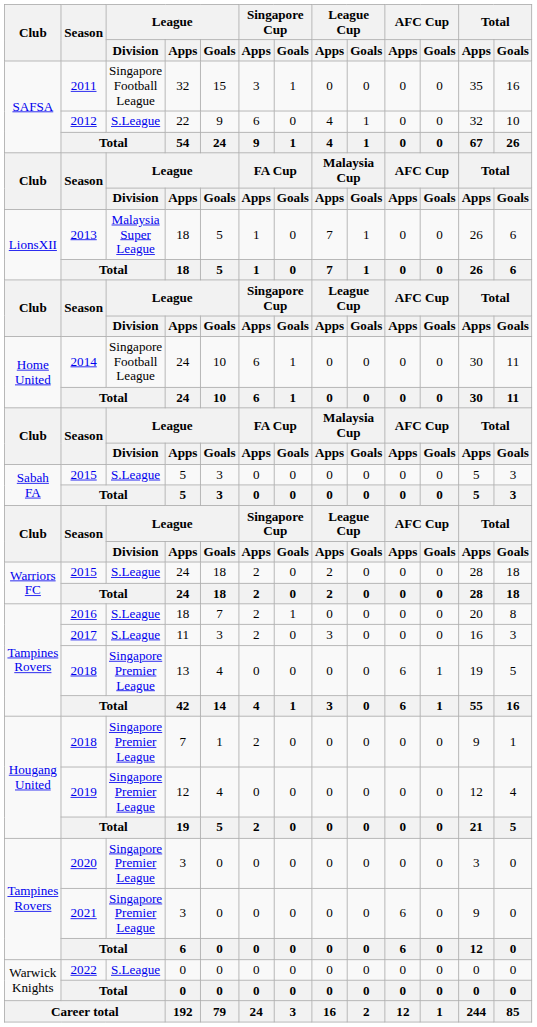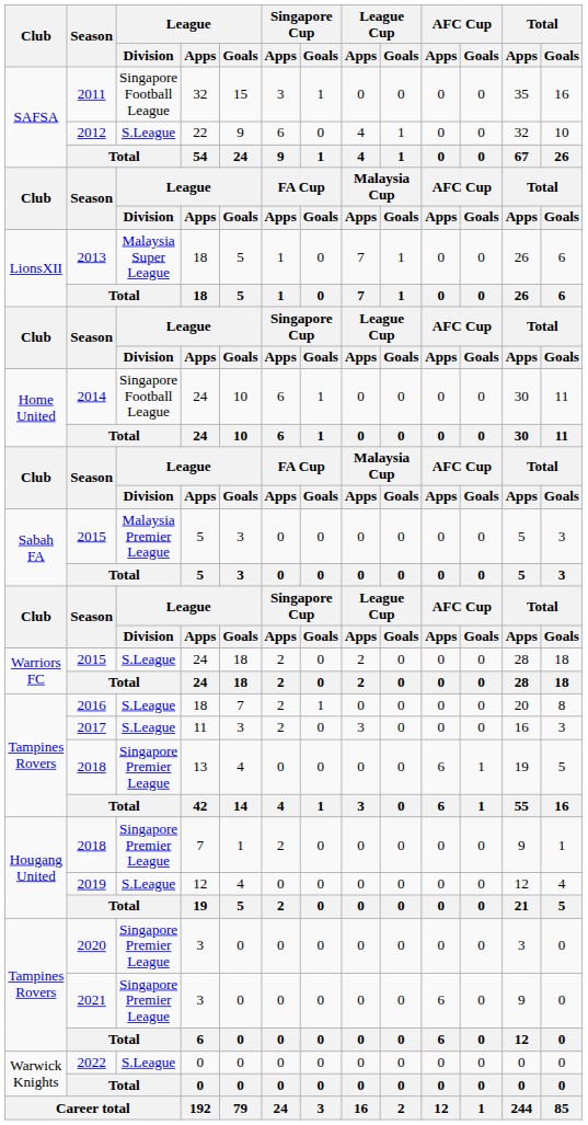 <table class="wikitable" style="text-align: center">
 <tr>
 <th rowspan="2">Club</th>
 <th rowspan="2">Season</th>
 <th colspan="3">League</th>
 <th colspan="2">Singapore Cup</th>
 <th colspan="2">League Cup</th>
 <th colspan="2">AFC Cup</th>
 <th colspan="2">Total</th>
 </tr>
 <tr>
 <th>Division</th>
 <th>Apps</th>
 <th>Goals</th>
 <th>Apps</th>
 <th>Goals</th>
 <th>Apps</th>
 <th>Goals</th>
 <th>Apps</th>
 <th>Goals</th>
 <th>Apps</th>
 <th>Goals</th>
 </tr>
 <tr>
 <td rowspan="3"><a href='#'>SAFSA</a></td>
 <td><a href='#'>2011</a></td>
 <td>Singapore Football League</td>
 <td>32</td>
 <td>15</td>
 <td>3</td>
 <td>1</td>
 <td>0</td>
 <td>0</td>
 <td>0</td>
 <td>0</td>
 <td>35</td>
 <td>16</td>
 </tr>
 <tr>
 <td><a href='#'>2012</a></td>
 <td><a href='#'>S.League</a></td>
 <td>22</td>
 <td>9</td>
 <td>6</td>
 <td>0</td>
 <td>4</td>
 <td>1</td>
 <td>0</td>
 <td>0</td>
 <td>32</td>
 <td>10</td>
 </tr>
 <tr>
 <th colspan=2>Total</th>
 <th>54</th>
 <th>24</th>
 <th>9</th>
 <th>1</th>
 <th>4</th>
 <th>1</th>
 <th>0</th>
 <th>0</th>
 <th>67</th>
 <th>26</th>
 </tr>
 <tr>
 <th rowspan="2">Club</th>
 <th rowspan="2">Season</th>
 <th colspan="3">League</th>
 <th colspan="2">FA Cup</th>
 <th colspan="2">Malaysia Cup</th>
 <th colspan="2">AFC Cup</th>
 <th colspan="2">Total</th>
 </tr>
 <tr>
 <th>Division</th>
 <th>Apps</th>
 <th>Goals</th>
 <th>Apps</th>
 <th>Goals</th>
 <th>Apps</th>
 <th>Goals</th>
 <th>Apps</th>
 <th>Goals</th>
 <th>Apps</th>
 <th>Goals</th>
 </tr>
 <tr>
 <td rowspan="2"><a href='#'>LionsXII</a></td>
 <td><a href='#'>2013</a></td>
 <td><a href='#'>Malaysia Super League</a></td>
 <td>18</td>
 <td>5</td>
 <td>1</td>
 <td>0</td>
 <td>7</td>
 <td>1</td>
 <td>0</td>
 <td>0</td>
 <td>26</td>
 <td>6</td>
 </tr>
 <tr>
 <th colspan=2>Total</th>
 <th>18</th>
 <th>5</th>
 <th>1</th>
 <th>0</th>
 <th>7</th>
 <th>1</th>
 <th>0</th>
 <th>0</th>
 <th>26</th>
 <th>6</th>
 </tr>
 <tr>
 <th rowspan="2">Club</th>
 <th rowspan="2">Season</th>
 <th colspan="3">League</th>
 <th colspan="2">Singapore Cup</th>
 <th colspan="2">League Cup</th>
 <th colspan="2">AFC Cup</th>
 <th colspan="2">Total</th>
 </tr>
 <tr>
 <th>Division</th>
 <th>Apps</th>
 <th>Goals</th>
 <th>Apps</th>
 <th>Goals</th>
 <th>Apps</th>
 <th>Goals</th>
 <th>Apps</th>
 <th>Goals</th>
 <th>Apps</th>
 <th>Goals</th>
 </tr>
 <tr>
 <td rowspan="2"><a href='#'>Home United</a></td>
 <td><a href='#'>2014</a></td>
 <td>Singapore Football League</td>
 <td>24</td>
 <td>10</td>
 <td>6</td>
 <td>1</td>
 <td>0</td>
 <td>0</td>
 <td>0</td>
 <td>0</td>
 <td>30</td>
 <td>11</td>
 </tr>
 <tr>
 <th colspan=2>Total</th>
 <th>24</th>
 <th>10</th>
 <th>6</th>
 <th>1</th>
 <th>0</th>
 <th>0</th>
 <th>0</th>
 <th>0</th>
 <th>30</th>
 <th>11</th>
 </tr>
 <tr>
 <th rowspan="2">Club</th>
 <th rowspan="2">Season</th>
 <th colspan="3">League</th>
 <th colspan="2">FA Cup</th>
 <th colspan="2">Malaysia Cup</th>
 <th colspan="2">AFC Cup</th>
 <th colspan="2">Total</th>
 </tr>
 <tr>
 <th>Division</th>
 <th>Apps</th>
 <th>Goals</th>
 <th>Apps</th>
 <th>Goals</th>
 <th>Apps</th>
 <th>Goals</th>
 <th>Apps</th>
 <th>Goals</th>
 <th>Apps</th>
 <th>Goals</th>
 </tr>
 <tr>
 <td rowspan="2"><a href='#'>Sabah FA</a></td>
 <td><a href='#'>2015</a></td>
-<td><a href='#'>S.League</a></td>
+<td><a href='#'>Malaysia Premier League</a></td>
 <td>5</td>
 <td>3</td>
 <td>0</td>
 <td>0</td>
 <td>0</td>
 <td>0</td>
 <td>0</td>
 <td>0</td>
 <td>5</td>
 <td>3</td>
 </tr>
 <tr>
 <th colspan=2>Total</th>
 <th>5</th>
 <th>3</th>
 <th>0</th>
 <th>0</th>
 <th>0</th>
 <th>0</th>
 <th>0</th>
 <th>0</th>
 <th>5</th>
 <th>3</th>
 </tr>
 <tr>
 <th rowspan="2">Club</th>
 <th rowspan="2">Season</th>
 <th colspan="3">League</th>
 <th colspan="2">Singapore Cup</th>
 <th colspan="2">League Cup</th>
 <th colspan="2">AFC Cup</th>
 <th colspan="2">Total</th>
 </tr>
 <tr>
 <th>Division</th>
 <th>Apps</th>
 <th>Goals</th>
 <th>Apps</th>
 <th>Goals</th>
 <th>Apps</th>
 <th>Goals</th>
 <th>Apps</th>
 <th>Goals</th>
 <th>Apps</th>
 <th>Goals</th>
 </tr>
 <tr>
 <td rowspan="2"><a href='#'>Warriors FC</a></td>
 <td><a href='#'>2015</a></td>
 <td><a href='#'>S.League</a></td>
 <td>24</td>
 <td>18</td>
 <td>2</td>
 <td>0</td>
 <td>2</td>
 <td>0</td>
 <td>0</td>
 <td>0</td>
 <td>28</td>
 <td>18</td>
 </tr>
 <tr>
 <th colspan=2>Total</th>
 <th>24</th>
 <th>18</th>
 <th>2</th>
 <th>0</th>
 <th>2</th>
 <th>0</th>
 <th>0</th>
 <th>0</th>
 <th>28</th>
 <th>18</th>
 </tr>
 <tr>
 <td rowspan="4"><a href='#'>Tampines Rovers</a></td>
 <td><a href='#'>2016</a></td>
 <td><a href='#'>S.League</a></td>
 <td>18</td>
 <td>7</td>
 <td>2</td>
 <td>1</td>
 <td>0</td>
 <td>0</td>
 <td>0</td>
 <td>0</td>
 <td>20</td>
 <td>8</td>
 </tr>
 <tr>
 <td><a href='#'>2017</a></td>
 <td><a href='#'>S.League</a></td>
 <td>11</td>
 <td>3</td>
 <td>2</td>
 <td>0</td>
 <td>3</td>
 <td>0</td>
 <td>0</td>
 <td>0</td>
 <td>16</td>
 <td>3</td>
 </tr>
 <tr>
 <td><a href='#'>2018</a></td>
 <td><a href='#'>Singapore Premier League</a></td>
 <td>13</td>
 <td>4</td>
 <td>0</td>
 <td>0</td>
 <td>0</td>
 <td>0</td>
 <td>6</td>
 <td>1</td>
 <td>19</td>
 <td>5</td>
 </tr>
 <tr>
 <th colspan=2>Total</th>
 <th>42</th>
 <th>14</th>
 <th>4</th>
 <th>1</th>
 <th>3</th>
 <th>0</th>
 <th>6</th>
 <th>1</th>
 <th>55</th>
 <th>16</th>
 </tr>
 <tr>
 <td rowspan="3"><a href='#'>Hougang United</a></td>
 <td><a href='#'>2018</a></td>
 <td><a href='#'>Singapore Premier League</a></td>
 <td>7</td>
 <td>1</td>
 <td>2</td>
 <td>0</td>
 <td>0</td>
 <td>0</td>
 <td>0</td>
 <td>0</td>
 <td>9</td>
 <td>1</td>
 </tr>
 <tr>
 <td><a href='#'>2019</a></td>
-<td><a href='#'>Singapore Premier League</a></td>
+<td><a href='#'>S.League</a></td>
 <td>12</td>
 <td>4</td>
 <td>0</td>
 <td>0</td>
 <td>0</td>
 <td>0</td>
 <td>0</td>
 <td>0</td>
 <td>12</td>
 <td>4</td>
 </tr>
 <tr>
 <th colspan=2>Total</th>
 <th>19</th>
 <th>5</th>
 <th>2</th>
 <th>0</th>
 <th>0</th>
 <th>0</th>
 <th>0</th>
 <th>0</th>
 <th>21</th>
 <th>5</th>
 </tr>
 <tr>
 <td rowspan="3"><a href='#'>Tampines Rovers</a></td>
 <td><a href='#'>2020</a></td>
 <td><a href='#'>Singapore Premier League</a></td>
 <td>3</td>
 <td>0</td>
 <td>0</td>
 <td>0</td>
 <td>0</td>
 <td>0</td>
 <td>0</td>
 <td>0</td>
 <td>3</td>
 <td>0</td>
 </tr>
 <tr>
 <td><a href='#'>2021</a></td>
 <td><a href='#'>Singapore Premier League</a></td>
 <td>3</td>
 <td>0</td>
 <td>0</td>
 <td>0</td>
 <td>0</td>
 <td>0</td>
 <td>6</td>
 <td>0</td>
 <td>9</td>
 <td>0</td>
 </tr>
 <tr>
 <th colspan=2>Total</th>
 <th>6</th>
 <th>0</th>
 <th>0</th>
 <th>0</th>
 <th>0</th>
 <th>0</th>
 <th>6</th>
 <th>0</th>
 <th>12</th>
 <th>0</th>
 </tr>
 <tr>
 <td rowspan="2">Warwick Knights</td>
 <td><a href='#'>2022</a></td>
 <td><a href='#'>S.League</a></td>
 <td>0</td>
 <td>0</td>
 <td>0</td>
 <td>0</td>
 <td>0</td>
 <td>0</td>
 <td>0</td>
 <td>0</td>
 <td>0</td>
 <td>0</td>
 </tr>
 <tr>
 <th colspan=2>Total</th>
 <th>0</th>
 <th>0</th>
 <th>0</th>
 <th>0</th>
 <th>0</th>
 <th>0</th>
 <th>0</th>
 <th>0</th>
 <th>0</th>
 <th>0</th>
 </tr>
 <tr>
 <th colspan=3>Career total</th>
 <th>192</th>
 <th>79</th>
 <th>24</th>
 <th>3</th>
 <th>16</th>
 <th>2</th>
 <th>12</th>
 <th>1</th>
 <th>244</th>
 <th>85</th>
 </tr>
 </table>
